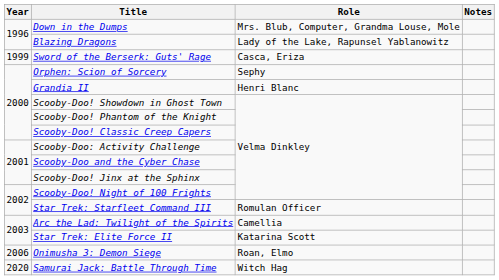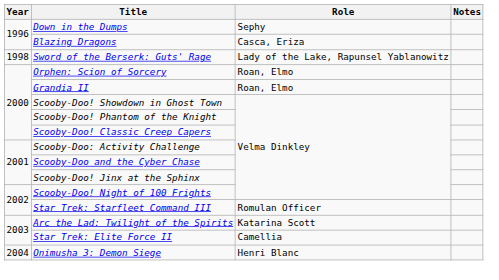 <table class="wikitable sortable">
 <tr>
 <th>Year</th>
 <th>Title</th>
 <th>Role</th>
 <th>Notes</th>
 </tr>
 <tr>
 <td rowspan="2">1996</td>
 <td><em><a href='#'>Down in the Dumps</a></em></td>
-<td>Mrs. Blub, Computer, Grandma Louse, Mole</td>
+<td>Sephy</td>
 <td></td>
 </tr>
 <tr>
 <td><em><a href='#'>Blazing Dragons</a></em></td>
-<td>Lady of the Lake, Rapunsel Yablanowitz</td>
+<td>Casca, Eriza</td>
 <td></td>
 </tr>
 <tr>
-<td>1999</td>
+<td>1998</td>
 <td><em><a href='#'>Sword of the Berserk: Guts' Rage</a></em></td>
-<td>Casca, Eriza</td>
+<td>Lady of the Lake, Rapunsel Yablanowitz</td>
 <td></td>
 </tr>
 <tr>
 <td rowspan="5">2000</td>
 <td><em><a href='#'>Orphen: Scion of Sorcery</a></em></td>
-<td>Sephy</td>
+<td>Roan, Elmo</td>
 <td></td>
 </tr>
 <tr>
 <td><em><a href='#'>Grandia II</a></em></td>
-<td>Henri Blanc</td>
+<td>Roan, Elmo</td>
 <td></td>
 </tr>
 <tr>
 <td><em>Scooby-Doo! Showdown in Ghost Town</em></td>
 <td rowspan="7">Velma Dinkley</td>
 <td></td>
 </tr>
 <tr>
 <td><em>Scooby-Doo! Phantom of the Knight</em></td>
 <td></td>
 </tr>
 <tr>
 <td><em><a href='#'>Scooby-Doo! Classic Creep Capers</a></em></td>
 <td></td>
 </tr>
 <tr>
 <td rowspan="3">2001</td>
 <td><em>Scooby-Doo: Activity Challenge</em></td>
 <td></td>
 </tr>
 <tr>
 <td><em><a href='#'>Scooby-Doo and the Cyber Chase</a></em></td>
 <td></td>
 </tr>
 <tr>
 <td><em>Scooby-Doo! Jinx at the Sphinx</em></td>
 <td></td>
 </tr>
 <tr>
 <td rowspan="2">2002</td>
 <td><em><a href='#'>Scooby-Doo! Night of 100 Frights</a></em></td>
 <td></td>
 </tr>
 <tr>
 <td><em><a href='#'>Star Trek: Starfleet Command III</a></em></td>
 <td>Romulan Officer</td>
 <td></td>
 </tr>
 <tr>
 <td rowspan="2">2003</td>
 <td><em><a href='#'>Arc the Lad: Twilight of the Spirits</a></em></td>
+<td>Katarina Scott</td>
+<td></td>
+</tr>
+<tr>
+<td><em><a href='#'>Star Trek: Elite Force II</a></em></td>
 <td>Camellia</td>
 <td></td>
 </tr>
 <tr>
-<td><em><a href='#'>Star Trek: Elite Force II</a></em></td>
-<td>Katarina Scott</td>
-<td></td>
-</tr>
-<tr>
-<td>2006</td>
+<td>2004</td>
 <td><em><a href='#'>Onimusha 3: Demon Siege</a></em></td>
-<td>Roan, Elmo</td>
-<td></td>
-</tr>
-<tr>
-<td>2020</td>
-<td><em><a href='#'>Samurai Jack: Battle Through Time</a></em></td>
-<td>Witch Hag</td>
+<td>Henri Blanc</td>
 <td></td>
 </tr>
 </table>
